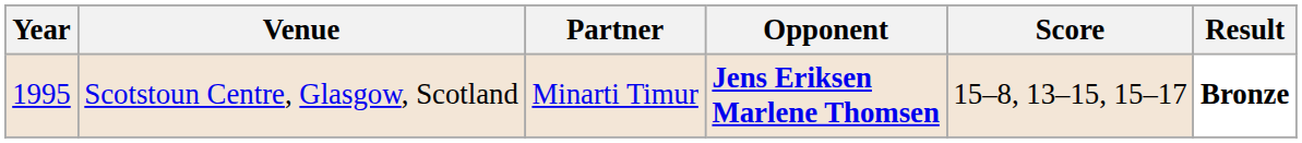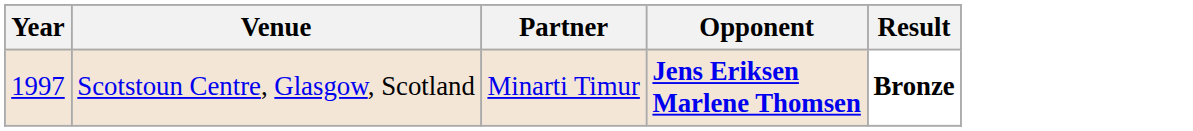 <table class="sortable wikitable" style="font-size: 90%;">
 <tr>
 <th>Year</th>
 <th>Venue</th>
 <th>Partner</th>
 <th>Opponent</th>
-<th>Score</th>
 <th>Result</th>
 </tr>
 <tr style="background:#F3E6D7">
-<td align="center"><a href='#'>1995</a></td>
+<td align="center"><a href='#'>1997</a></td>
 <td align="left"><a href='#'>Scotstoun Centre</a>, <a href='#'>Glasgow</a>, Scotland</td>
 <td align="left"> <a href='#'>Minarti Timur</a></td>
 <td align="left"><strong> <a href='#'>Jens Eriksen</a><br> <a href='#'>Marlene Thomsen</a></strong></td>
-<td align="left">15–8, 13–15, 15–17</td>
 <td style="text-align:left; background:white"> <strong>Bronze</strong></td>
 </tr>
 </table>
